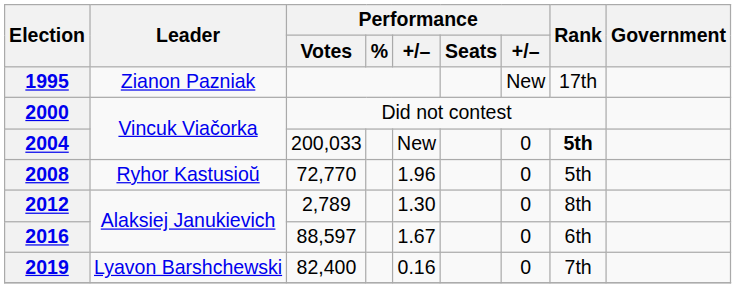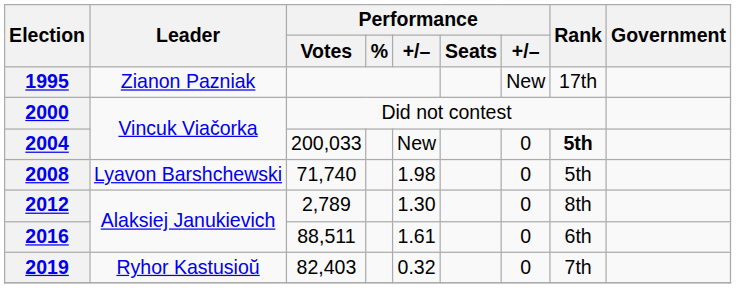 <table class=wikitable style=text-align:center>
 <tr>
 <th rowspan="2">Election</th>
 <th rowspan="2">Leader</th>
 <th colspan="5" scope="col">Performance</th>
 <th rowspan="2">Rank</th>
 <th rowspan="2">Government</th>
 </tr>
 <tr>
 <th>Votes</th>
 <th>%</th>
 <th>+/–</th>
 <th>Seats</th>
 <th>+/–</th>
 </tr>
 <tr>
 <th><a href='#'>1995</a></th>
 <td rowspan="1"><a href='#'>Zianon Pazniak</a></td>
 <td rowspan="1" colspan="3"></td>
 <td></td>
 <td>New</td>
 <td>17th</td>
 <td></td>
 </tr>
 <tr>
 <th><a href='#'>2000</a></th>
 <td rowspan="2"><a href='#'>Vincuk Viačorka</a></td>
 <td colspan="6">Did not contest</td>
 <td></td>
 </tr>
 <tr>
 <th><a href='#'>2004</a></th>
 <td>200,033</td>
 <td></td>
 <td>New</td>
 <td></td>
 <td> 0</td>
 <td><strong> 5th</strong></td>
 <td></td>
 </tr>
 <tr>
 <th><a href='#'>2008</a></th>
-<td rowspan="1"><a href='#'>Ryhor Kastusioŭ</a></td>
-<td>72,770</td>
+<td rowspan="1"><a href='#'>Lyavon Barshchewski</a></td>
+<td>71,740</td>
 <td></td>
-<td> 1.96</td>
+<td> 1.98</td>
 <td></td>
 <td> 0</td>
 <td> 5th</td>
 <td></td>
 </tr>
 <tr>
 <th><a href='#'>2012</a></th>
 <td rowspan="2"><a href='#'>Alaksiej Janukievich</a></td>
 <td>2,789</td>
 <td></td>
 <td> 1.30</td>
 <td></td>
 <td> 0</td>
 <td> 8th</td>
 <td></td>
 </tr>
 <tr>
 <th><a href='#'>2016</a></th>
-<td>88,597</td>
+<td>88,511</td>
 <td></td>
-<td> 1.67</td>
+<td> 1.61</td>
 <td></td>
 <td> 0</td>
 <td> 6th</td>
 <td></td>
 </tr>
 <tr>
 <th><a href='#'>2019</a></th>
-<td rowspan="1"><a href='#'>Lyavon Barshchewski</a></td>
-<td>82,400</td>
+<td rowspan="1"><a href='#'>Ryhor Kastusioŭ</a></td>
+<td>82,403</td>
 <td></td>
-<td> 0.16</td>
+<td> 0.32</td>
 <td></td>
 <td> 0</td>
 <td> 7th</td>
 <td></td>
 </tr>
 <tr>
 </tr>
 </table>
